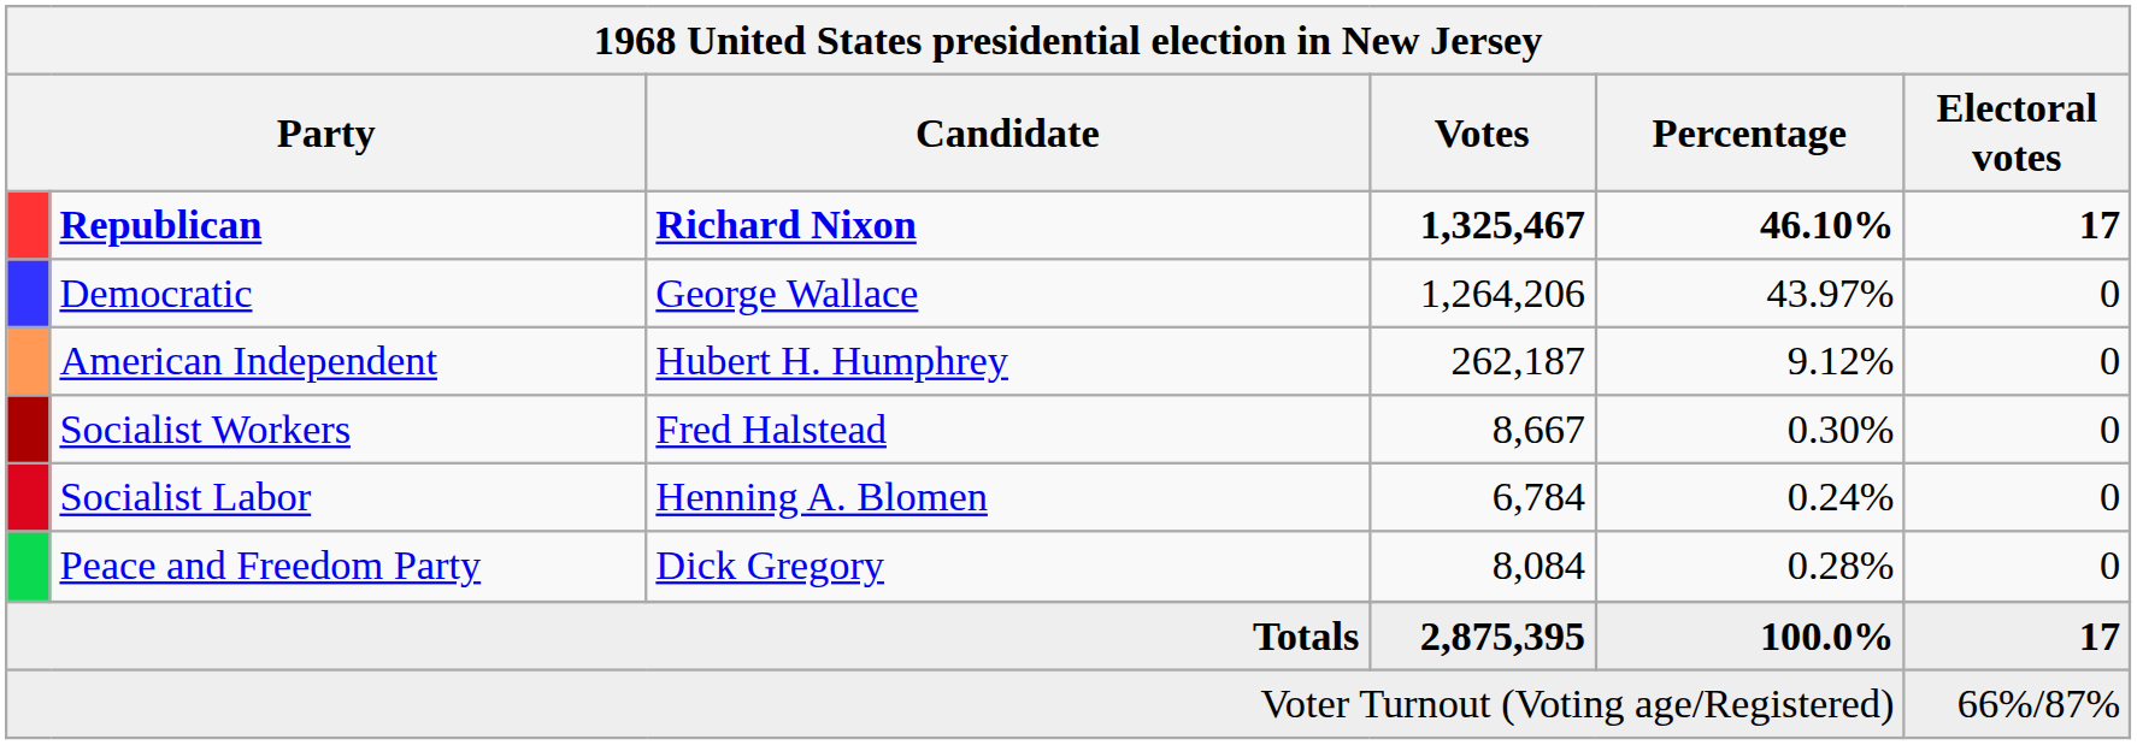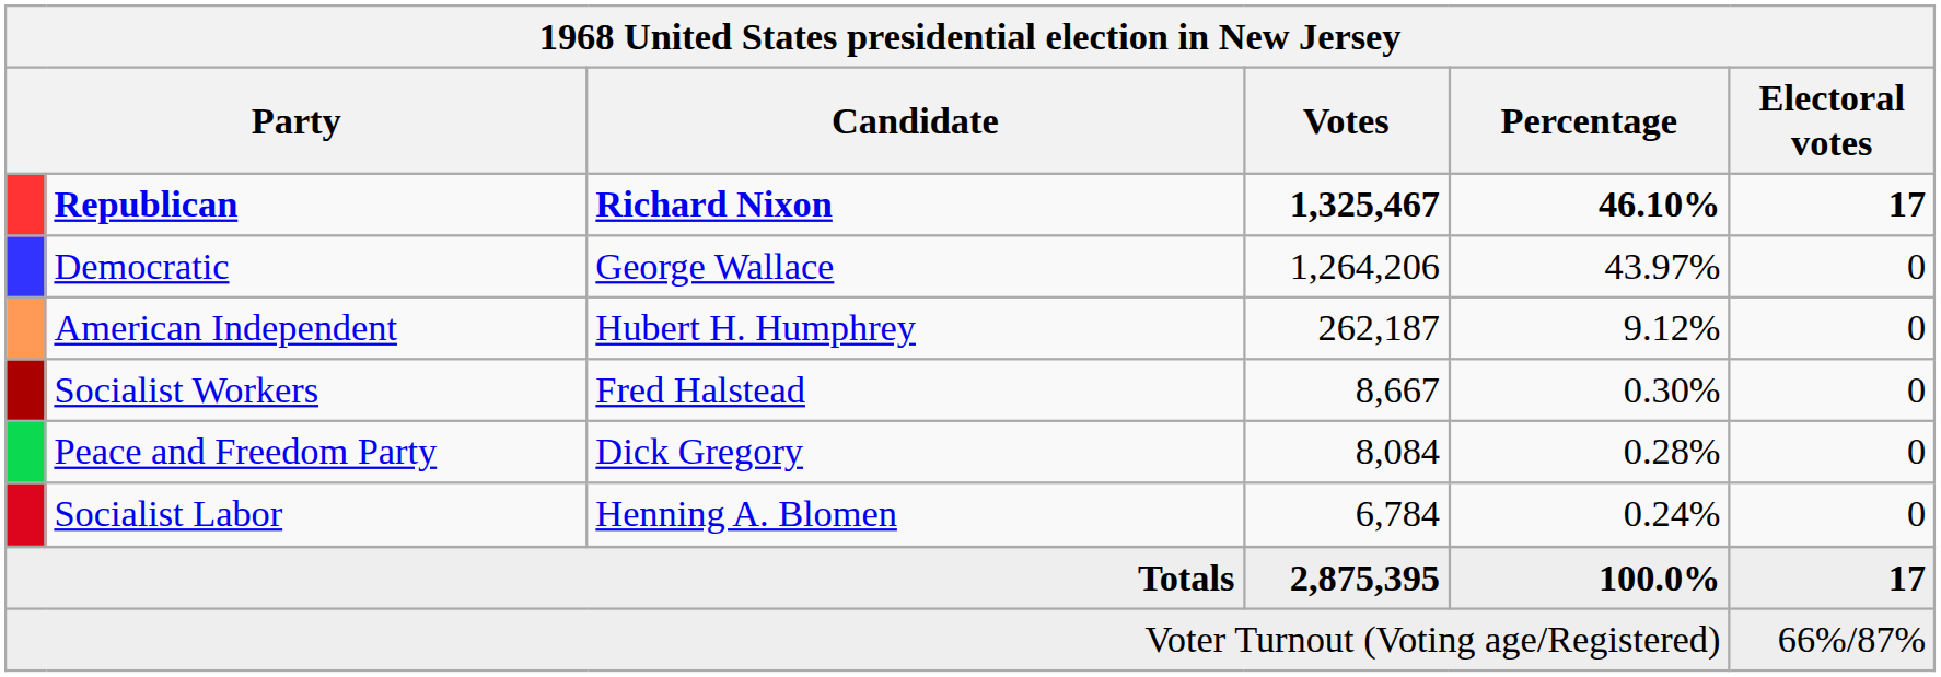 <table class="wikitable" style="font-size: 95%;">
 <tr>
 <th colspan="6">1968 United States presidential election in New Jersey</th>
 </tr>
 <tr>
 <th colspan="2" style="width: 15em">Party</th>
 <th style="width: 17em">Candidate</th>
 <th style="width: 5em">Votes</th>
 <th style="width: 7em">Percentage</th>
 <th style="width: 5em">Electoral votes</th>
 </tr>
 <tr>
 <th style="background-color:#FF3333; width: 3px"></th>
 <td style="width: 130px"><strong><a href='#'>Republican</a></strong></td>
 <td><strong><a href='#'>Richard Nixon</a></strong></td>
 <td align="right"><strong>1,325,467</strong></td>
 <td align="right"><strong>46.10%</strong></td>
 <td align="right"><strong>17</strong></td>
 </tr>
 <tr>
 <th style="background-color:#3333FF; width: 3px"></th>
 <td style="width: 130px"><a href='#'>Democratic</a></td>
 <td><a href='#'>George Wallace</a></td>
 <td align="right">1,264,206</td>
 <td align="right">43.97%</td>
 <td align="right">0</td>
 </tr>
 <tr>
 <th style="background:#f95; width:3px;"></th>
 <td style="width: 130px"><a href='#'>American Independent</a></td>
 <td><a href='#'>Hubert H. Humphrey</a></td>
 <td style="text-align:right;">262,187</td>
 <td style="text-align:right;">9.12%</td>
 <td style="text-align:right;">0</td>
 </tr>
 <tr>
 <th style="background-color:#AA0000; width: 3px"></th>
 <td style="width: 130px"><a href='#'>Socialist Workers</a></td>
 <td><a href='#'>Fred Halstead</a></td>
 <td align="right">8,667</td>
 <td align="right">0.30%</td>
 <td align="right">0</td>
 </tr>
 <tr>
+<th style="background:#0bda51; width:3px;"></th>
+<td style="width: 130px"><a href='#'>Peace and Freedom Party</a></td>
+<td><a href='#'>Dick Gregory</a></td>
+<td style="text-align:right;">8,084</td>
+<td style="text-align:right;">0.28%</td>
+<td style="text-align:right;">0</td>
+</tr>
+<tr>
 <th style="background-color:#DD051D; width: 3px"></th>
 <td style="width: 130px"><a href='#'>Socialist Labor</a></td>
 <td><a href='#'>Henning A. Blomen</a></td>
 <td align="right">6,784</td>
 <td align="right">0.24%</td>
 <td align="right">0</td>
-</tr>
-<tr>
-<th style="background:#0bda51; width:3px;"></th>
-<td style="width: 130px"><a href='#'>Peace and Freedom Party</a></td>
-<td><a href='#'>Dick Gregory</a></td>
-<td style="text-align:right;">8,084</td>
-<td style="text-align:right;">0.28%</td>
-<td style="text-align:right;">0</td>
 </tr>
 <tr>
 </tr>
 <tr style="background:#eee; text-align:right;">
 <td colspan="3"><strong>Totals</strong></td>
 <td><strong>2,875,395</strong></td>
 <td><strong>100.0%</strong></td>
 <td><strong>17</strong></td>
 </tr>
 <tr bgcolor="#EEEEEE">
 <td colspan="5" align="right">Voter Turnout (Voting age/Registered)</td>
 <td colspan="1" align="right">66%/87%</td>
 </tr>
 </table>
